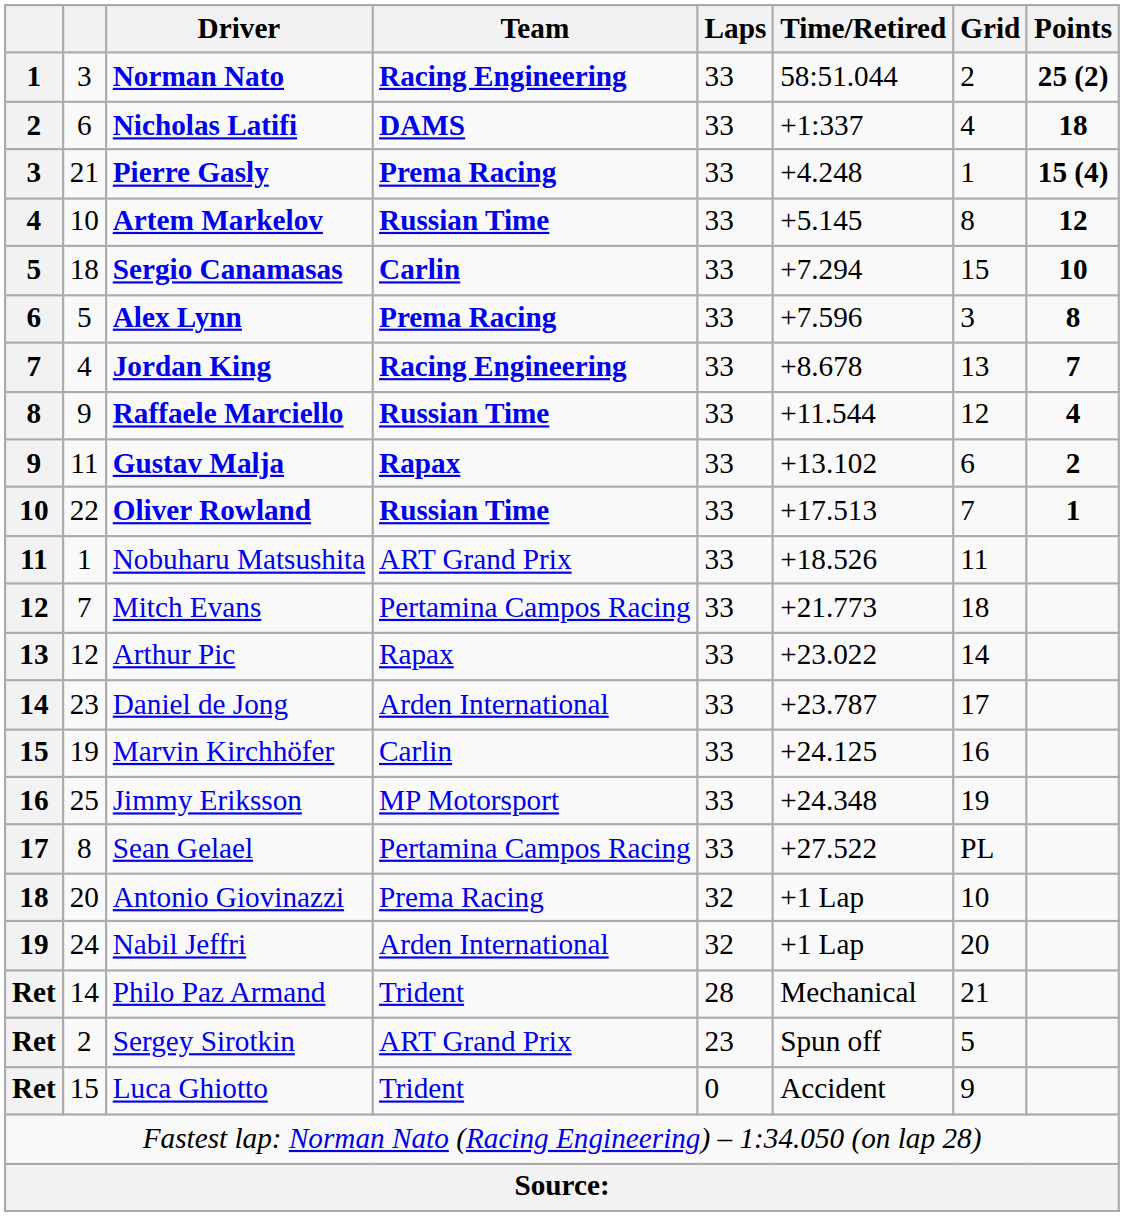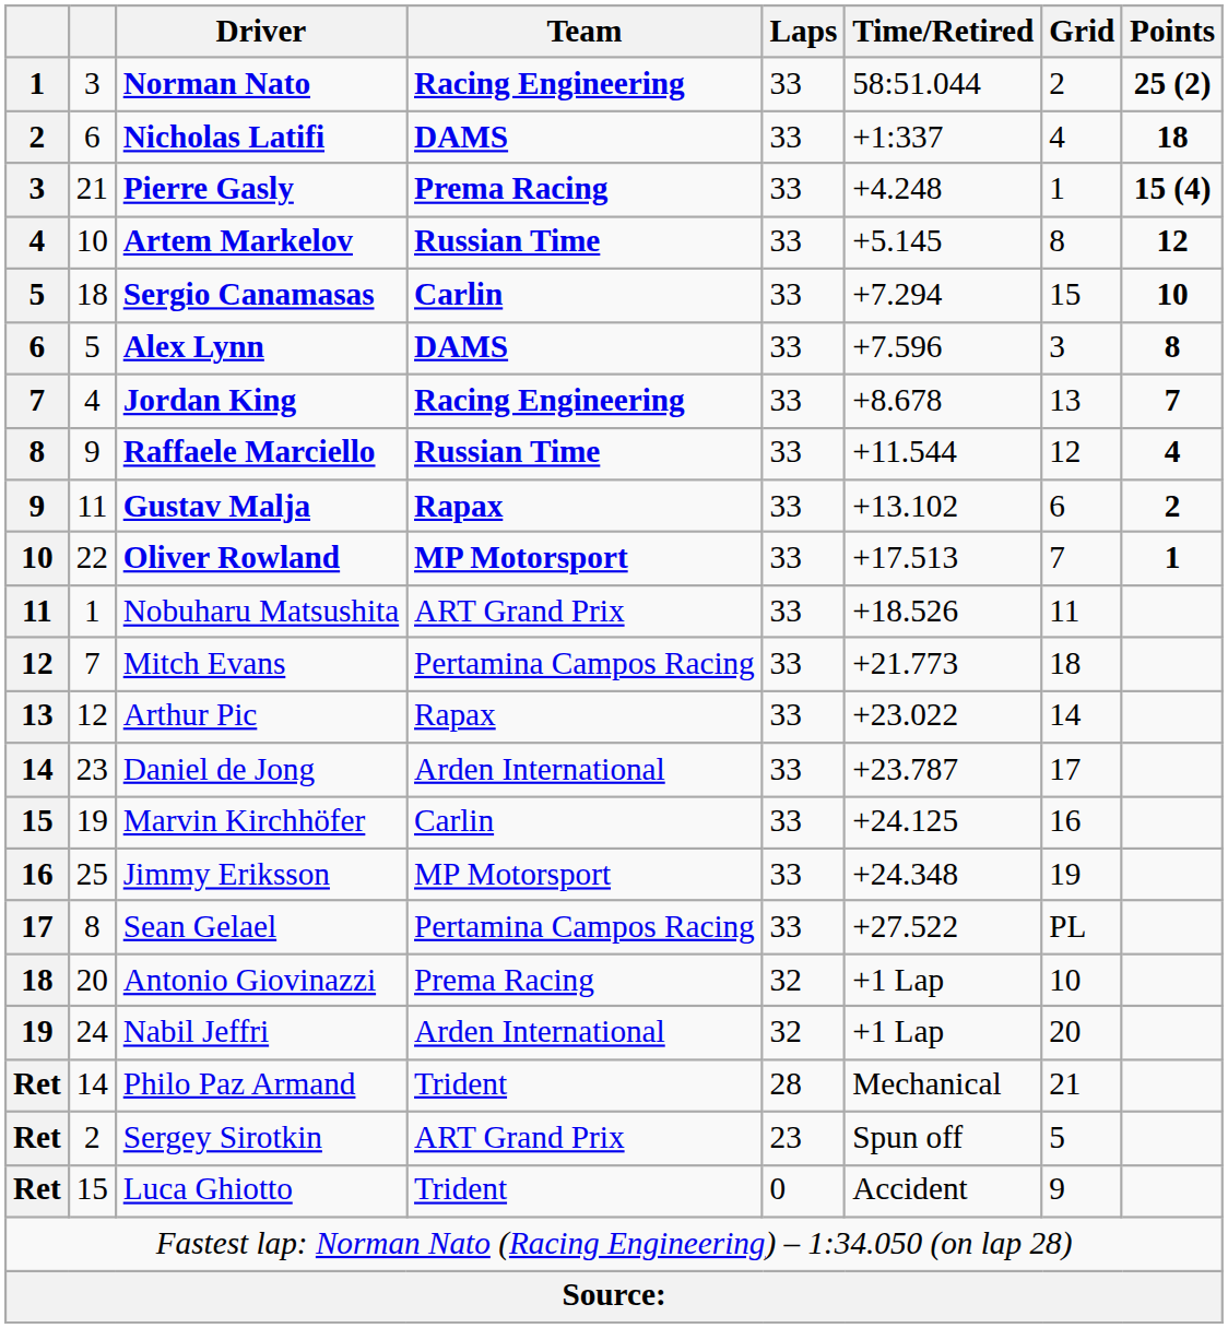 <table class="wikitable" style="font-size:85%">
 <tr>
 <th></th>
 <th></th>
 <th>Driver</th>
 <th>Team</th>
 <th>Laps</th>
 <th>Time/Retired</th>
 <th>Grid</th>
 <th>Points</th>
 </tr>
 <tr>
 <th>1</th>
 <td align="center">3</td>
 <td> <strong><a href='#'>Norman Nato</a></strong></td>
 <td><strong><a href='#'>Racing Engineering</a></strong></td>
 <td>33</td>
 <td>58:51.044</td>
 <td>2</td>
 <td align="center"><strong>25 (2)</strong></td>
 </tr>
 <tr>
 <th>2</th>
 <td align="center">6</td>
 <td> <strong><a href='#'>Nicholas Latifi</a></strong></td>
 <td><strong><a href='#'>DAMS</a></strong></td>
 <td>33</td>
 <td>+1:337</td>
 <td>4</td>
 <td align="center"><strong>18</strong></td>
 </tr>
 <tr>
 <th>3</th>
 <td align="center">21</td>
 <td> <strong><a href='#'>Pierre Gasly</a></strong></td>
 <td><strong><a href='#'>Prema Racing</a></strong></td>
 <td>33</td>
 <td>+4.248</td>
 <td>1</td>
 <td align="center"><strong>15 (4)</strong></td>
 </tr>
 <tr>
 <th>4</th>
 <td align="center">10</td>
 <td> <strong><a href='#'>Artem Markelov</a></strong></td>
 <td><strong><a href='#'>Russian Time</a></strong></td>
 <td>33</td>
 <td>+5.145</td>
 <td>8</td>
 <td align="center"><strong>12</strong></td>
 </tr>
 <tr>
 <th>5</th>
 <td align="center">18</td>
 <td> <strong><a href='#'>Sergio Canamasas</a></strong></td>
 <td><strong><a href='#'>Carlin</a></strong></td>
 <td>33</td>
 <td>+7.294</td>
 <td>15</td>
 <td align="center"><strong>10</strong></td>
 </tr>
 <tr>
 <th>6</th>
 <td align="center">5</td>
 <td> <strong><a href='#'>Alex Lynn</a></strong></td>
-<td><strong><a href='#'>Prema Racing</a></strong></td>
+<td><strong><a href='#'>DAMS</a></strong></td>
 <td>33</td>
 <td>+7.596</td>
 <td>3</td>
 <td align="center"><strong>8</strong></td>
 </tr>
 <tr>
 <th>7</th>
 <td align="center">4</td>
 <td> <strong><a href='#'>Jordan King</a></strong></td>
 <td><strong><a href='#'>Racing Engineering</a></strong></td>
 <td>33</td>
 <td>+8.678</td>
 <td>13</td>
 <td align="center"><strong>7</strong></td>
 </tr>
 <tr>
 <th>8</th>
 <td align="center">9</td>
 <td> <strong><a href='#'>Raffaele Marciello</a></strong></td>
 <td><strong><a href='#'>Russian Time</a></strong></td>
 <td>33</td>
 <td>+11.544</td>
 <td>12</td>
 <td align="center"><strong>4</strong></td>
 </tr>
 <tr>
 <th>9</th>
 <td align="center">11</td>
 <td> <strong><a href='#'>Gustav Malja</a></strong></td>
 <td><strong><a href='#'>Rapax</a></strong></td>
 <td>33</td>
 <td>+13.102</td>
 <td>6</td>
 <td align="center"><strong>2</strong></td>
 </tr>
 <tr>
 <th>10</th>
 <td align="center">22</td>
 <td> <strong><a href='#'>Oliver Rowland</a></strong></td>
-<td><strong><a href='#'>Russian Time</a></strong></td>
+<td><strong><a href='#'>MP Motorsport</a></strong></td>
 <td>33</td>
 <td>+17.513</td>
 <td>7</td>
 <td align="center"><strong>1</strong></td>
 </tr>
 <tr>
 <th>11</th>
 <td align="center">1</td>
 <td> <a href='#'>Nobuharu Matsushita</a></td>
 <td><a href='#'>ART Grand Prix</a></td>
 <td>33</td>
 <td>+18.526</td>
 <td>11</td>
 <td></td>
 </tr>
 <tr>
 <th>12</th>
 <td align="center">7</td>
 <td> <a href='#'>Mitch Evans</a></td>
 <td><a href='#'>Pertamina Campos Racing</a></td>
 <td>33</td>
 <td>+21.773</td>
 <td>18</td>
 <td></td>
 </tr>
 <tr>
 <th>13</th>
 <td align="center">12</td>
 <td> <a href='#'>Arthur Pic</a></td>
 <td><a href='#'>Rapax</a></td>
 <td>33</td>
 <td>+23.022</td>
 <td>14</td>
 <td></td>
 </tr>
 <tr>
 <th>14</th>
 <td align="center">23</td>
 <td> <a href='#'>Daniel de Jong</a></td>
 <td><a href='#'>Arden International</a></td>
 <td>33</td>
 <td>+23.787</td>
 <td>17</td>
 <td></td>
 </tr>
 <tr>
 <th>15</th>
 <td align="center">19</td>
 <td> <a href='#'>Marvin Kirchhöfer</a></td>
 <td><a href='#'>Carlin</a></td>
 <td>33</td>
 <td>+24.125</td>
 <td>16</td>
 <td></td>
 </tr>
 <tr>
 <th>16</th>
 <td align="center">25</td>
 <td> <a href='#'>Jimmy Eriksson</a></td>
 <td><a href='#'>MP Motorsport</a></td>
 <td>33</td>
 <td>+24.348</td>
 <td>19</td>
 <td></td>
 </tr>
 <tr>
 <th>17</th>
 <td align="center">8</td>
 <td> <a href='#'>Sean Gelael</a></td>
 <td><a href='#'>Pertamina Campos Racing</a></td>
 <td>33</td>
 <td>+27.522</td>
 <td>PL</td>
 <td></td>
 </tr>
 <tr>
 <th>18</th>
 <td align="center">20</td>
 <td> <a href='#'>Antonio Giovinazzi</a></td>
 <td><a href='#'>Prema Racing</a></td>
 <td>32</td>
 <td>+1 Lap</td>
 <td>10</td>
 <td></td>
 </tr>
 <tr>
 <th>19</th>
 <td align="center">24</td>
 <td> <a href='#'>Nabil Jeffri</a></td>
 <td><a href='#'>Arden International</a></td>
 <td>32</td>
 <td>+1 Lap</td>
 <td>20</td>
 <td></td>
 </tr>
 <tr>
 <th>Ret</th>
 <td align="center">14</td>
 <td> <a href='#'>Philo Paz Armand</a></td>
 <td><a href='#'>Trident</a></td>
 <td>28</td>
 <td>Mechanical</td>
 <td>21</td>
 <td></td>
 </tr>
 <tr>
 <th>Ret</th>
 <td align="center">2</td>
 <td> <a href='#'>Sergey Sirotkin</a></td>
 <td><a href='#'>ART Grand Prix</a></td>
 <td>23</td>
 <td>Spun off</td>
 <td>5</td>
 <td></td>
 </tr>
 <tr>
 <th>Ret</th>
 <td align="center">15</td>
 <td> <a href='#'>Luca Ghiotto</a></td>
 <td><a href='#'>Trident</a></td>
 <td>0</td>
 <td>Accident</td>
 <td>9</td>
 <td></td>
 </tr>
 <tr>
 <td colspan="8" align="center"><em>Fastest lap:  <a href='#'>Norman Nato</a> (<a href='#'>Racing Engineering</a>) – 1:34.050 (on lap 28)</em></td>
 </tr>
 <tr>
 <th colspan="8">Source:</th>
 </tr>
 <tr>
 </tr>
 </table>
